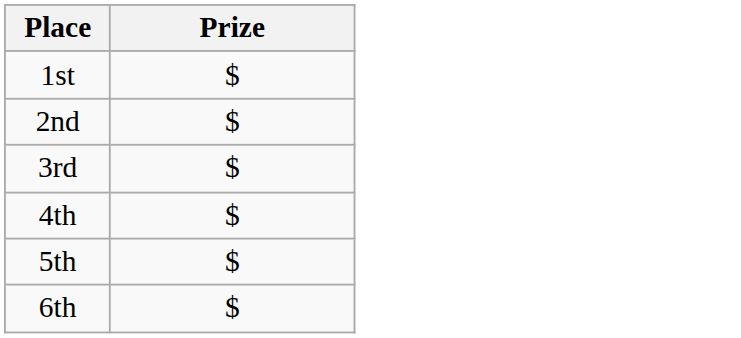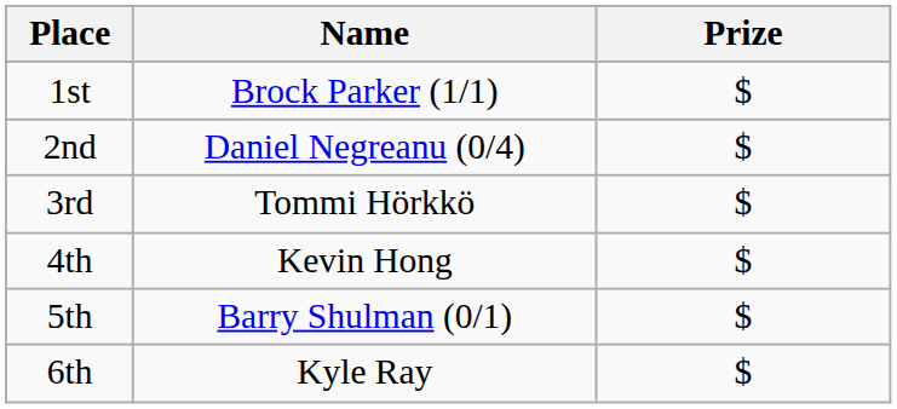 <table class="wikitable">
 <tr>
 <th width="50">Place</th>
+<th width="200">Name</th>
 <th width="125">Prize</th>
 </tr>
 <tr>
 <td align = "center">1st</td>
+<td align = "center"><a href='#'>Brock Parker</a> (1/1)</td>
 <td align = "center">$</td>
 </tr>
 <tr>
 <td align = "center">2nd</td>
+<td align = "center"><a href='#'>Daniel Negreanu</a> (0/4)</td>
 <td align = "center">$</td>
 </tr>
 <tr>
 <td align = "center">3rd</td>
+<td align = "center">Tommi Hörkkö</td>
 <td align = "center">$</td>
 </tr>
 <tr>
 <td align = "center">4th</td>
+<td align = "center">Kevin Hong</td>
 <td align = "center">$</td>
 </tr>
 <tr>
 <td align = "center">5th</td>
+<td align = "center"><a href='#'>Barry Shulman</a> (0/1)</td>
 <td align = "center">$</td>
 </tr>
 <tr>
 <td align = "center">6th</td>
+<td align = "center">Kyle Ray</td>
 <td align = "center">$</td>
 </tr>
 </table>
